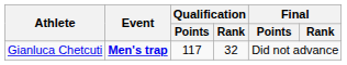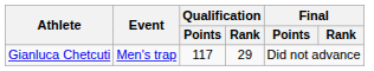 <table class="wikitable" style="font-size:90%">
 <tr>
 <th rowspan="2">Athlete</th>
 <th rowspan="2">Event</th>
 <th colspan=2>Qualification</th>
 <th colspan=2>Final</th>
 </tr>
 <tr style="font-size:95%">
 <th>Points</th>
 <th>Rank</th>
 <th>Points</th>
 <th>Rank</th>
 </tr>
 <tr align=center>
 <td align=left><a href='#'>Gianluca Chetcuti</a></td>
-<td align=left><strong><a href='#'>Men's trap</a></strong></td>
+<td align=left><a href='#'>Men's trap</a></td>
 <td>117</td>
-<td>32</td>
+<td>29</td>
 <td colspan=2>Did not advance</td>
 </tr>
 </table>
